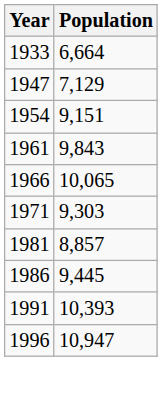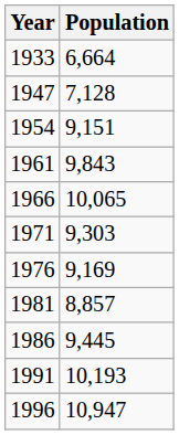 <table class="wikitable">
 <tr>
 <th>Year</th>
 <th>Population</th>
 </tr>
 <tr>
 <td>1933</td>
 <td>6,664</td>
 </tr>
 <tr>
 <td>1947</td>
-<td>7,129</td>
+<td>7,128</td>
 </tr>
 <tr>
 <td>1954</td>
 <td>9,151</td>
 </tr>
 <tr>
 <td>1961</td>
 <td>9,843</td>
 </tr>
 <tr>
 <td>1966</td>
 <td>10,065</td>
 </tr>
 <tr>
 <td>1971</td>
 <td>9,303</td>
 </tr>
 <tr>
+<td>1976</td>
+<td>9,169</td>
+</tr>
+<tr>
 <td>1981</td>
 <td>8,857</td>
 </tr>
 <tr>
 <td>1986</td>
 <td>9,445</td>
 </tr>
 <tr>
 <td>1991</td>
-<td>10,393</td>
+<td>10,193</td>
 </tr>
 <tr>
 <td>1996</td>
 <td>10,947</td>
 </tr>
 </table>
